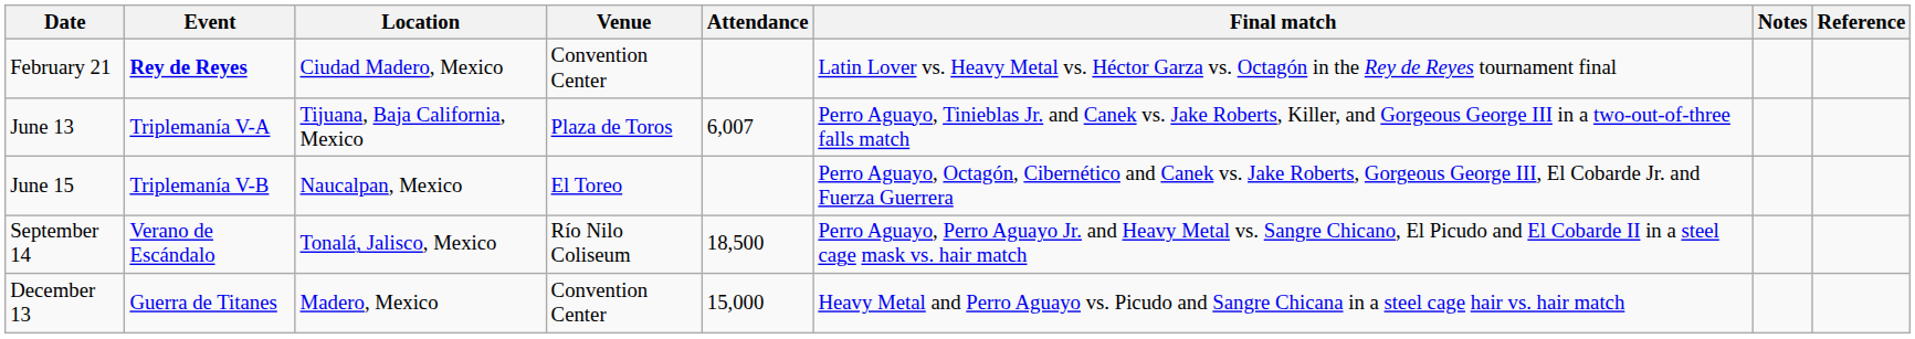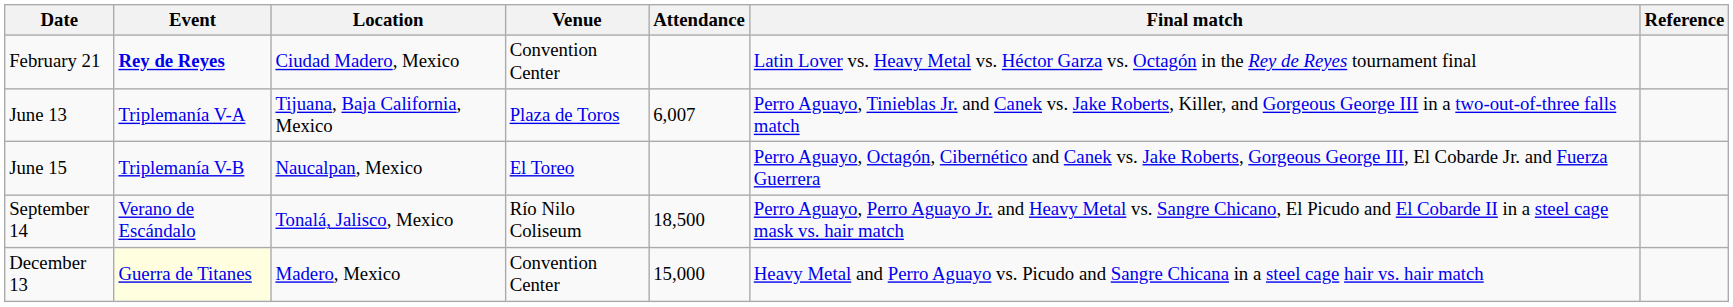 <table class="wikitable" style="font-size:85%;">
 <tr>
 <th>Date</th>
 <th>Event</th>
 <th>Location</th>
 <th>Venue</th>
 <th>Attendance</th>
 <th>Final match</th>
-<th>Notes</th>
 <th>Reference</th>
 </tr>
 <tr>
 <td>February 21</td>
 <td><strong><a href='#'>Rey de Reyes</a></strong></td>
 <td><a href='#'>Ciudad Madero</a>, Mexico</td>
 <td>Convention Center</td>
 <td></td>
 <td><a href='#'>Latin Lover</a> vs. <a href='#'>Heavy Metal</a> vs. <a href='#'>Héctor Garza</a> vs. <a href='#'>Octagón</a> in the <em><a href='#'>Rey de Reyes</a></em> tournament final</td>
 <td></td>
-<td></td>
 </tr>
 <tr>
 <td>June 13</td>
 <td><a href='#'>Triplemanía V-A</a></td>
 <td><a href='#'>Tijuana</a>, <a href='#'>Baja California</a>, Mexico</td>
 <td><a href='#'>Plaza de Toros</a></td>
 <td>6,007</td>
 <td><a href='#'>Perro Aguayo</a>, <a href='#'>Tinieblas Jr.</a> and <a href='#'>Canek</a> vs. <a href='#'>Jake Roberts</a>, Killer, and <a href='#'>Gorgeous George III</a> in a <a href='#'>two-out-of-three falls match</a></td>
-<td></td>
 <td></td>
 </tr>
 <tr>
 <td>June 15</td>
 <td><a href='#'>Triplemanía V-B</a></td>
 <td><a href='#'>Naucalpan</a>, Mexico</td>
 <td><a href='#'>El Toreo</a></td>
 <td></td>
 <td><a href='#'>Perro Aguayo</a>, <a href='#'>Octagón</a>, <a href='#'>Cibernético</a> and <a href='#'>Canek</a> vs. <a href='#'>Jake Roberts</a>, <a href='#'>Gorgeous George III</a>, El Cobarde Jr. and <a href='#'>Fuerza Guerrera</a></td>
 <td></td>
-<td></td>
 </tr>
 <tr>
 <td>September 14</td>
 <td><a href='#'>Verano de Escándalo</a></td>
 <td><a href='#'>Tonalá, Jalisco</a>, Mexico</td>
 <td>Río Nilo Coliseum</td>
 <td>18,500</td>
 <td><a href='#'>Perro Aguayo</a>, <a href='#'>Perro Aguayo Jr.</a> and <a href='#'>Heavy Metal</a> vs. <a href='#'>Sangre Chicano</a>, El Picudo and <a href='#'>El Cobarde II</a> in a <a href='#'>steel cage</a> <a href='#'>mask vs. hair match</a></td>
 <td></td>
-<td></td>
 </tr>
 <tr>
 <td>December 13</td>
-<td><a href='#'>Guerra de Titanes</a></td>
+<td style="background: lightyellow;"><a href='#'>Guerra de Titanes</a></td>
 <td><a href='#'>Madero</a>, Mexico</td>
 <td>Convention Center</td>
 <td>15,000</td>
 <td><a href='#'>Heavy Metal</a> and <a href='#'>Perro Aguayo</a> vs. Picudo and <a href='#'>Sangre Chicana</a> in a <a href='#'>steel cage</a> <a href='#'>hair vs. hair match</a></td>
 <td></td>
-<td></td>
 </tr>
 </table>
